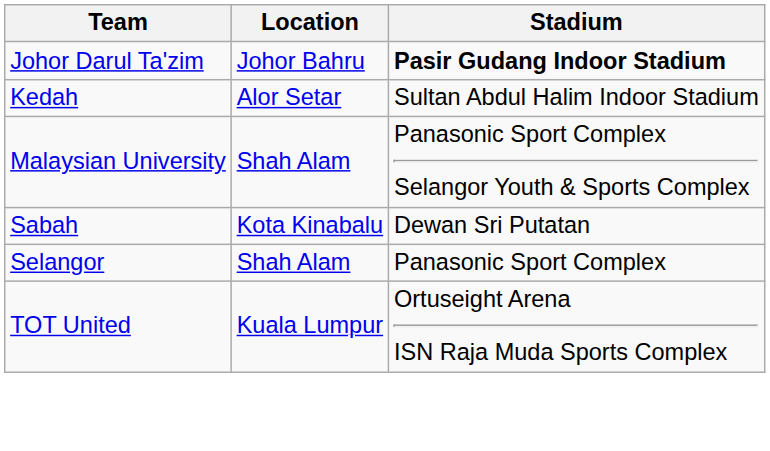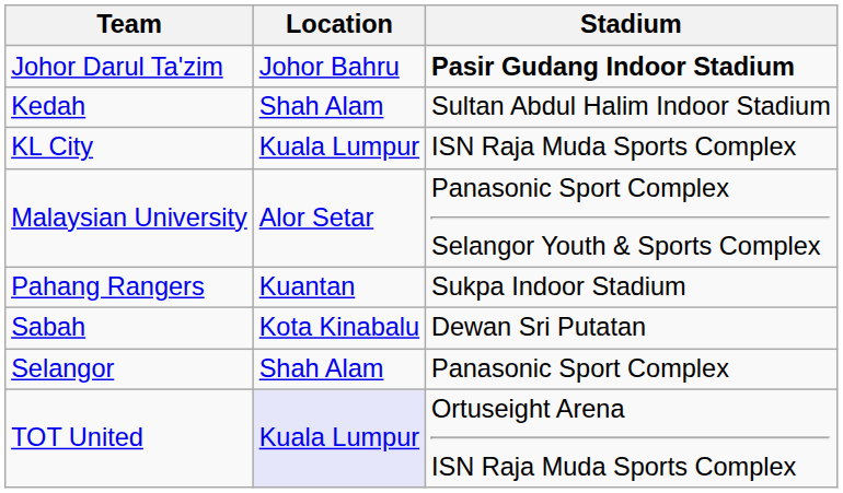 <table class="wikitable sortable">
 <tr>
 <th>Team</th>
 <th>Location</th>
 <th>Stadium</th>
 </tr>
 <tr>
 <td><a href='#'>Johor Darul Ta'zim</a></td>
 <td><a href='#'>Johor Bahru</a></td>
 <td><strong>Pasir Gudang Indoor Stadium</strong></td>
 </tr>
 <tr>
 <td><a href='#'>Kedah</a></td>
-<td><a href='#'>Alor Setar</a></td>
+<td><a href='#'>Shah Alam</a></td>
 <td>Sultan Abdul Halim Indoor Stadium</td>
 </tr>
 <tr>
+<td><a href='#'>KL City</a></td>
+<td><a href='#'>Kuala Lumpur</a></td>
+<td>ISN Raja Muda Sports Complex</td>
+</tr>
+<tr>
 <td><a href='#'>Malaysian University</a></td>
-<td><a href='#'>Shah Alam</a></td>
+<td><a href='#'>Alor Setar</a></td>
 <td>Panasonic Sport Complex <hr> Selangor Youth & Sports Complex</td>
+</tr>
+<tr>
+<td><a href='#'>Pahang Rangers</a></td>
+<td><a href='#'>Kuantan</a></td>
+<td>Sukpa Indoor Stadium</td>
 </tr>
 <tr>
 <td><a href='#'>Sabah</a></td>
 <td><a href='#'>Kota Kinabalu</a></td>
 <td>Dewan Sri Putatan</td>
 </tr>
 <tr>
 <td><a href='#'>Selangor</a></td>
 <td><a href='#'>Shah Alam</a></td>
 <td>Panasonic Sport Complex</td>
 </tr>
 <tr>
 <td><a href='#'>TOT United</a></td>
-<td><a href='#'>Kuala Lumpur</a></td>
+<td style="background: lavender;"><a href='#'>Kuala Lumpur</a></td>
 <td>Ortuseight Arena <hr> ISN Raja Muda Sports Complex</td>
 </tr>
 </table>
